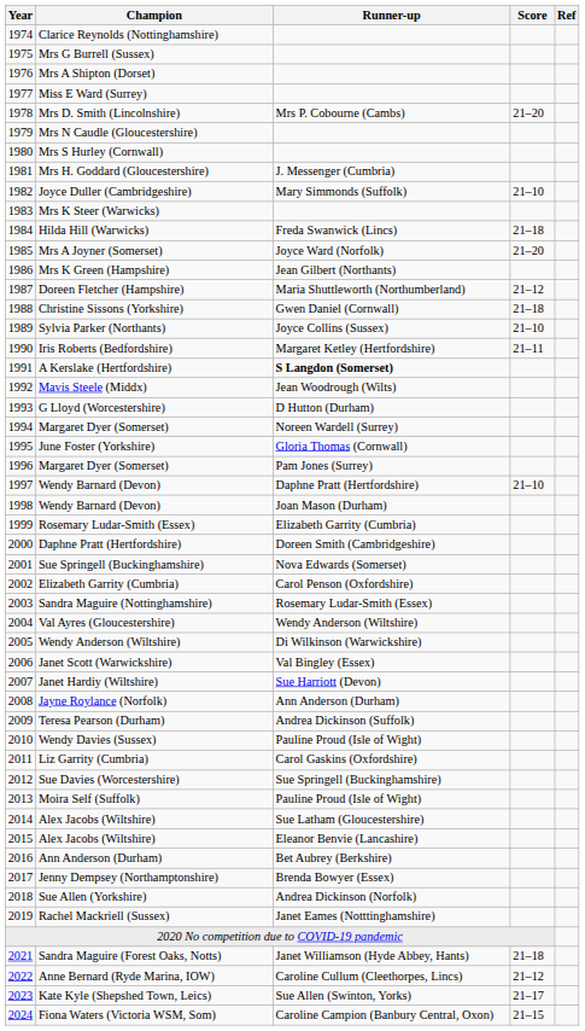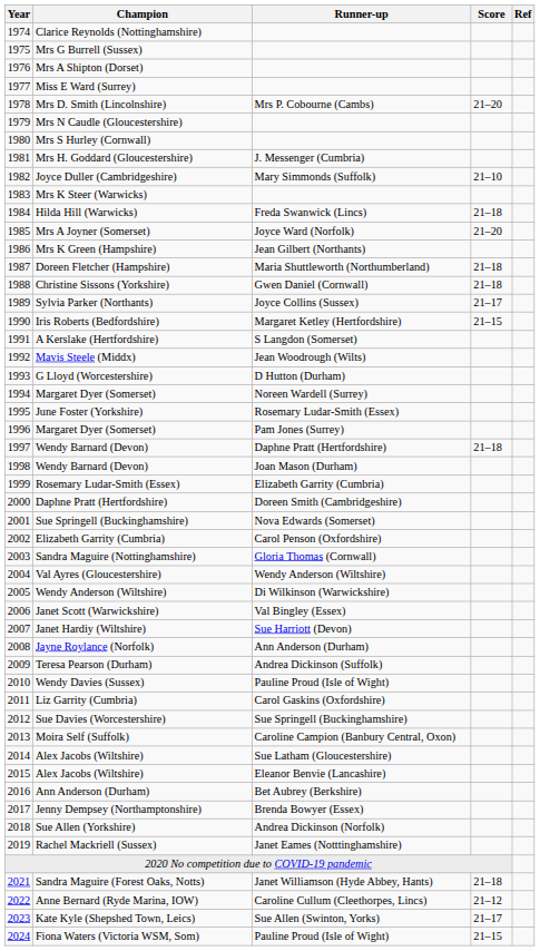 <table class="wikitable">
 <tr>
 <th width="30">Year</th>
 <th width="300">Champion</th>
 <th width="300">Runner-up</th>
 <th width="50">Score</th>
 <th width="20">Ref</th>
 </tr>
 <tr>
 <td align=center>1974</td>
 <td>Clarice Reynolds (Nottinghamshire)</td>
 <td></td>
 <td></td>
 <td></td>
 </tr>
 <tr>
 <td align=center>1975</td>
 <td>Mrs G Burrell (Sussex)</td>
 <td></td>
 <td></td>
 <td></td>
 </tr>
 <tr>
 <td align=center>1976</td>
 <td>Mrs A Shipton (Dorset)</td>
 <td></td>
 <td></td>
 <td></td>
 </tr>
 <tr>
 <td align=center>1977</td>
 <td>Miss E Ward (Surrey)</td>
 <td></td>
 <td></td>
 <td></td>
 </tr>
 <tr>
 <td align=center>1978</td>
 <td>Mrs D. Smith (Lincolnshire)</td>
 <td>Mrs P. Cobourne (Cambs)</td>
 <td>21–20</td>
 <td></td>
 </tr>
 <tr>
 <td align=center>1979</td>
 <td>Mrs N Caudle (Gloucestershire)</td>
 <td></td>
 <td></td>
 <td></td>
 </tr>
 <tr>
 <td align=center>1980</td>
 <td>Mrs S Hurley (Cornwall)</td>
 <td></td>
 <td></td>
 <td></td>
 </tr>
 <tr>
 <td align=center>1981</td>
 <td>Mrs H. Goddard (Gloucestershire)</td>
 <td>J. Messenger (Cumbria)</td>
 <td></td>
 <td></td>
 </tr>
 <tr>
 <td align=center>1982</td>
 <td>Joyce Duller (Cambridgeshire)</td>
 <td>Mary Simmonds (Suffolk)</td>
 <td>21–10</td>
 <td></td>
 </tr>
 <tr>
 <td align=center>1983</td>
 <td>Mrs K Steer (Warwicks)</td>
 <td></td>
 <td></td>
 <td></td>
 </tr>
 <tr>
 <td align=center>1984</td>
 <td>Hilda Hill (Warwicks)</td>
 <td>Freda Swanwick (Lincs)</td>
 <td>21–18</td>
 <td></td>
 </tr>
 <tr>
 <td align=center>1985</td>
 <td>Mrs A Joyner (Somerset)</td>
 <td>Joyce Ward (Norfolk)</td>
 <td>21–20</td>
 <td></td>
 </tr>
 <tr>
 <td align=center>1986</td>
 <td>Mrs K Green (Hampshire)</td>
 <td>Jean Gilbert (Northants)</td>
 <td></td>
 <td></td>
 </tr>
 <tr>
 <td align=center>1987</td>
 <td>Doreen Fletcher (Hampshire)</td>
 <td>Maria Shuttleworth (Northumberland)</td>
-<td>21–12</td>
+<td>21–18</td>
 <td></td>
 </tr>
 <tr>
 <td align=center>1988</td>
 <td>Christine Sissons (Yorkshire)</td>
 <td>Gwen Daniel (Cornwall)</td>
 <td>21–18</td>
 <td></td>
 </tr>
 <tr>
 <td align=center>1989</td>
 <td>Sylvia Parker (Northants)</td>
 <td>Joyce Collins (Sussex)</td>
-<td>21–10</td>
+<td>21–17</td>
 <td></td>
 </tr>
 <tr>
 <td align=center>1990</td>
 <td>Iris Roberts (Bedfordshire)</td>
 <td>Margaret Ketley (Hertfordshire)</td>
-<td>21–11</td>
+<td>21–15</td>
 <td></td>
 </tr>
 <tr>
 <td align=center>1991</td>
 <td>A Kerslake (Hertfordshire)</td>
-<td><strong>S Langdon (Somerset)</strong></td>
+<td>S Langdon (Somerset)</td>
 <td></td>
 <td></td>
 </tr>
 <tr>
 <td align=center>1992</td>
 <td><a href='#'>Mavis Steele</a> (Middx)</td>
 <td>Jean Woodrough (Wilts)</td>
 <td></td>
 <td></td>
 </tr>
 <tr>
 <td align=center>1993</td>
 <td>G Lloyd (Worcestershire)</td>
 <td>D Hutton	(Durham)</td>
 <td></td>
 <td></td>
 </tr>
 <tr>
 <td align=center>1994</td>
 <td>Margaret Dyer (Somerset)</td>
 <td>Noreen Wardell (Surrey)</td>
 <td></td>
 <td></td>
 </tr>
 <tr>
 <td align=center>1995</td>
 <td>June Foster (Yorkshire)</td>
-<td><a href='#'>Gloria Thomas</a> (Cornwall)</td>
+<td>Rosemary Ludar-Smith (Essex)</td>
 <td></td>
 <td></td>
 </tr>
 <tr>
 <td align=center>1996</td>
 <td>Margaret Dyer (Somerset)</td>
 <td>Pam Jones (Surrey)</td>
 <td></td>
 <td></td>
 </tr>
 <tr>
 <td align=center>1997</td>
 <td>Wendy Barnard (Devon)</td>
 <td>Daphne Pratt (Hertfordshire)</td>
-<td>21–10</td>
+<td>21–18</td>
 <td></td>
 </tr>
 <tr>
 <td align=center>1998</td>
 <td>Wendy Barnard (Devon)</td>
 <td>Joan Mason (Durham)</td>
 <td></td>
 <td></td>
 </tr>
 <tr>
 <td align=center>1999</td>
 <td>Rosemary Ludar-Smith (Essex)</td>
 <td>Elizabeth Garrity (Cumbria)</td>
 <td></td>
 <td></td>
 </tr>
 <tr>
 <td align=center>2000</td>
 <td>Daphne Pratt (Hertfordshire)</td>
 <td>Doreen Smith (Cambridgeshire)</td>
 <td></td>
 <td></td>
 </tr>
 <tr>
 <td align=center>2001</td>
 <td>Sue Springell (Buckinghamshire)</td>
 <td>Nova Edwards (Somerset)</td>
 <td></td>
 <td></td>
 </tr>
 <tr>
 <td align=center>2002</td>
 <td>Elizabeth Garrity (Cumbria)</td>
 <td>Carol Penson (Oxfordshire)</td>
 <td></td>
 <td></td>
 </tr>
 <tr>
 <td align=center>2003</td>
 <td>Sandra Maguire (Nottinghamshire)</td>
-<td>Rosemary Ludar-Smith (Essex)</td>
+<td><a href='#'>Gloria Thomas</a> (Cornwall)</td>
 <td></td>
 <td></td>
 </tr>
 <tr>
 <td align=center>2004</td>
 <td>Val Ayres (Gloucestershire)</td>
 <td>Wendy Anderson (Wiltshire)</td>
 <td></td>
 <td></td>
 </tr>
 <tr>
 <td align=center>2005</td>
 <td>Wendy Anderson (Wiltshire)</td>
 <td>Di Wilkinson (Warwickshire)</td>
 <td></td>
 <td></td>
 </tr>
 <tr>
 <td align=center>2006</td>
 <td>Janet Scott (Warwickshire)</td>
 <td>Val Bingley (Essex)</td>
 <td></td>
 <td></td>
 </tr>
 <tr>
 <td align=center>2007</td>
 <td>Janet Hardiy (Wiltshire)</td>
 <td><a href='#'>Sue Harriott</a> (Devon)</td>
 <td></td>
 <td></td>
 </tr>
 <tr>
 <td align=center>2008</td>
 <td><a href='#'>Jayne Roylance</a> (Norfolk)</td>
 <td>Ann Anderson (Durham)</td>
 <td></td>
 <td></td>
 </tr>
 <tr>
 <td align=center>2009</td>
 <td>Teresa Pearson (Durham)</td>
 <td>Andrea Dickinson (Suffolk)</td>
 <td></td>
 <td></td>
 </tr>
 <tr>
 <td align=center>2010</td>
 <td>Wendy Davies (Sussex)</td>
 <td>Pauline Proud (Isle of Wight)</td>
 <td></td>
 <td></td>
 </tr>
 <tr>
 <td align=center>2011</td>
 <td>Liz Garrity (Cumbria)</td>
 <td>Carol Gaskins (Oxfordshire)</td>
 <td></td>
 <td></td>
 </tr>
 <tr>
 <td align=center>2012</td>
 <td>Sue Davies (Worcestershire)</td>
 <td>Sue Springell (Buckinghamshire)</td>
 <td></td>
 </tr>
 <tr>
 <td align=center>2013</td>
 <td>Moira Self (Suffolk)</td>
-<td>Pauline Proud (Isle of Wight)</td>
+<td>Caroline Campion (Banbury Central, Oxon)</td>
 <td></td>
 <td></td>
 </tr>
 <tr>
 <td align=center>2014</td>
 <td>Alex Jacobs (Wiltshire)</td>
 <td>Sue Latham (Gloucestershire)</td>
 <td></td>
 <td></td>
 </tr>
 <tr>
 <td align=center>2015</td>
 <td>Alex Jacobs (Wiltshire)</td>
 <td>Eleanor Benvie (Lancashire)</td>
 <td></td>
 <td></td>
 </tr>
 <tr>
 <td align=center>2016</td>
 <td>Ann Anderson (Durham)</td>
 <td>Bet Aubrey (Berkshire)</td>
 <td></td>
 <td></td>
 </tr>
 <tr>
 <td align=center>2017</td>
 <td>Jenny Dempsey (Northamptonshire)</td>
 <td>Brenda Bowyer (Essex)</td>
 <td></td>
 <td></td>
 </tr>
 <tr>
 <td align=center>2018</td>
 <td>Sue Allen (Yorkshire)</td>
 <td>Andrea Dickinson (Norfolk)</td>
 <td></td>
 <td></td>
 </tr>
 <tr>
 <td align=center>2019</td>
 <td>Rachel Mackriell (Sussex)</td>
 <td>Janet Eames (Notttinghamshire)</td>
 <td></td>
 <td></td>
 </tr>
 <tr align=center>
 <td colspan=4 bgcolor="ececec"><em>2020 No competition due to <a href='#'>COVID-19 pandemic</a></em></td>
 <td align=left></td>
 </tr>
 <tr>
 <td align=center><a href='#'>2021</a></td>
 <td>Sandra Maguire (Forest Oaks, Notts)</td>
 <td>Janet Williamson (Hyde Abbey, Hants)</td>
 <td>21–18</td>
 <td></td>
 </tr>
 <tr>
 <td align=center><a href='#'>2022</a></td>
 <td>Anne Bernard (Ryde Marina, IOW)</td>
 <td>Caroline Cullum (Cleethorpes, Lincs)</td>
 <td>21–12</td>
 <td></td>
 </tr>
 <tr>
 <td align=center><a href='#'>2023</a></td>
 <td>Kate Kyle (Shepshed Town, Leics)</td>
 <td>Sue Allen (Swinton, Yorks)</td>
 <td>21–17</td>
 <td></td>
 </tr>
 <tr>
 <td align=center><a href='#'>2024</a></td>
 <td>Fiona Waters (Victoria WSM, Som)</td>
-<td>Caroline Campion (Banbury Central, Oxon)</td>
+<td>Pauline Proud (Isle of Wight)</td>
 <td>21–15</td>
 <td></td>
 </tr>
 </table>
